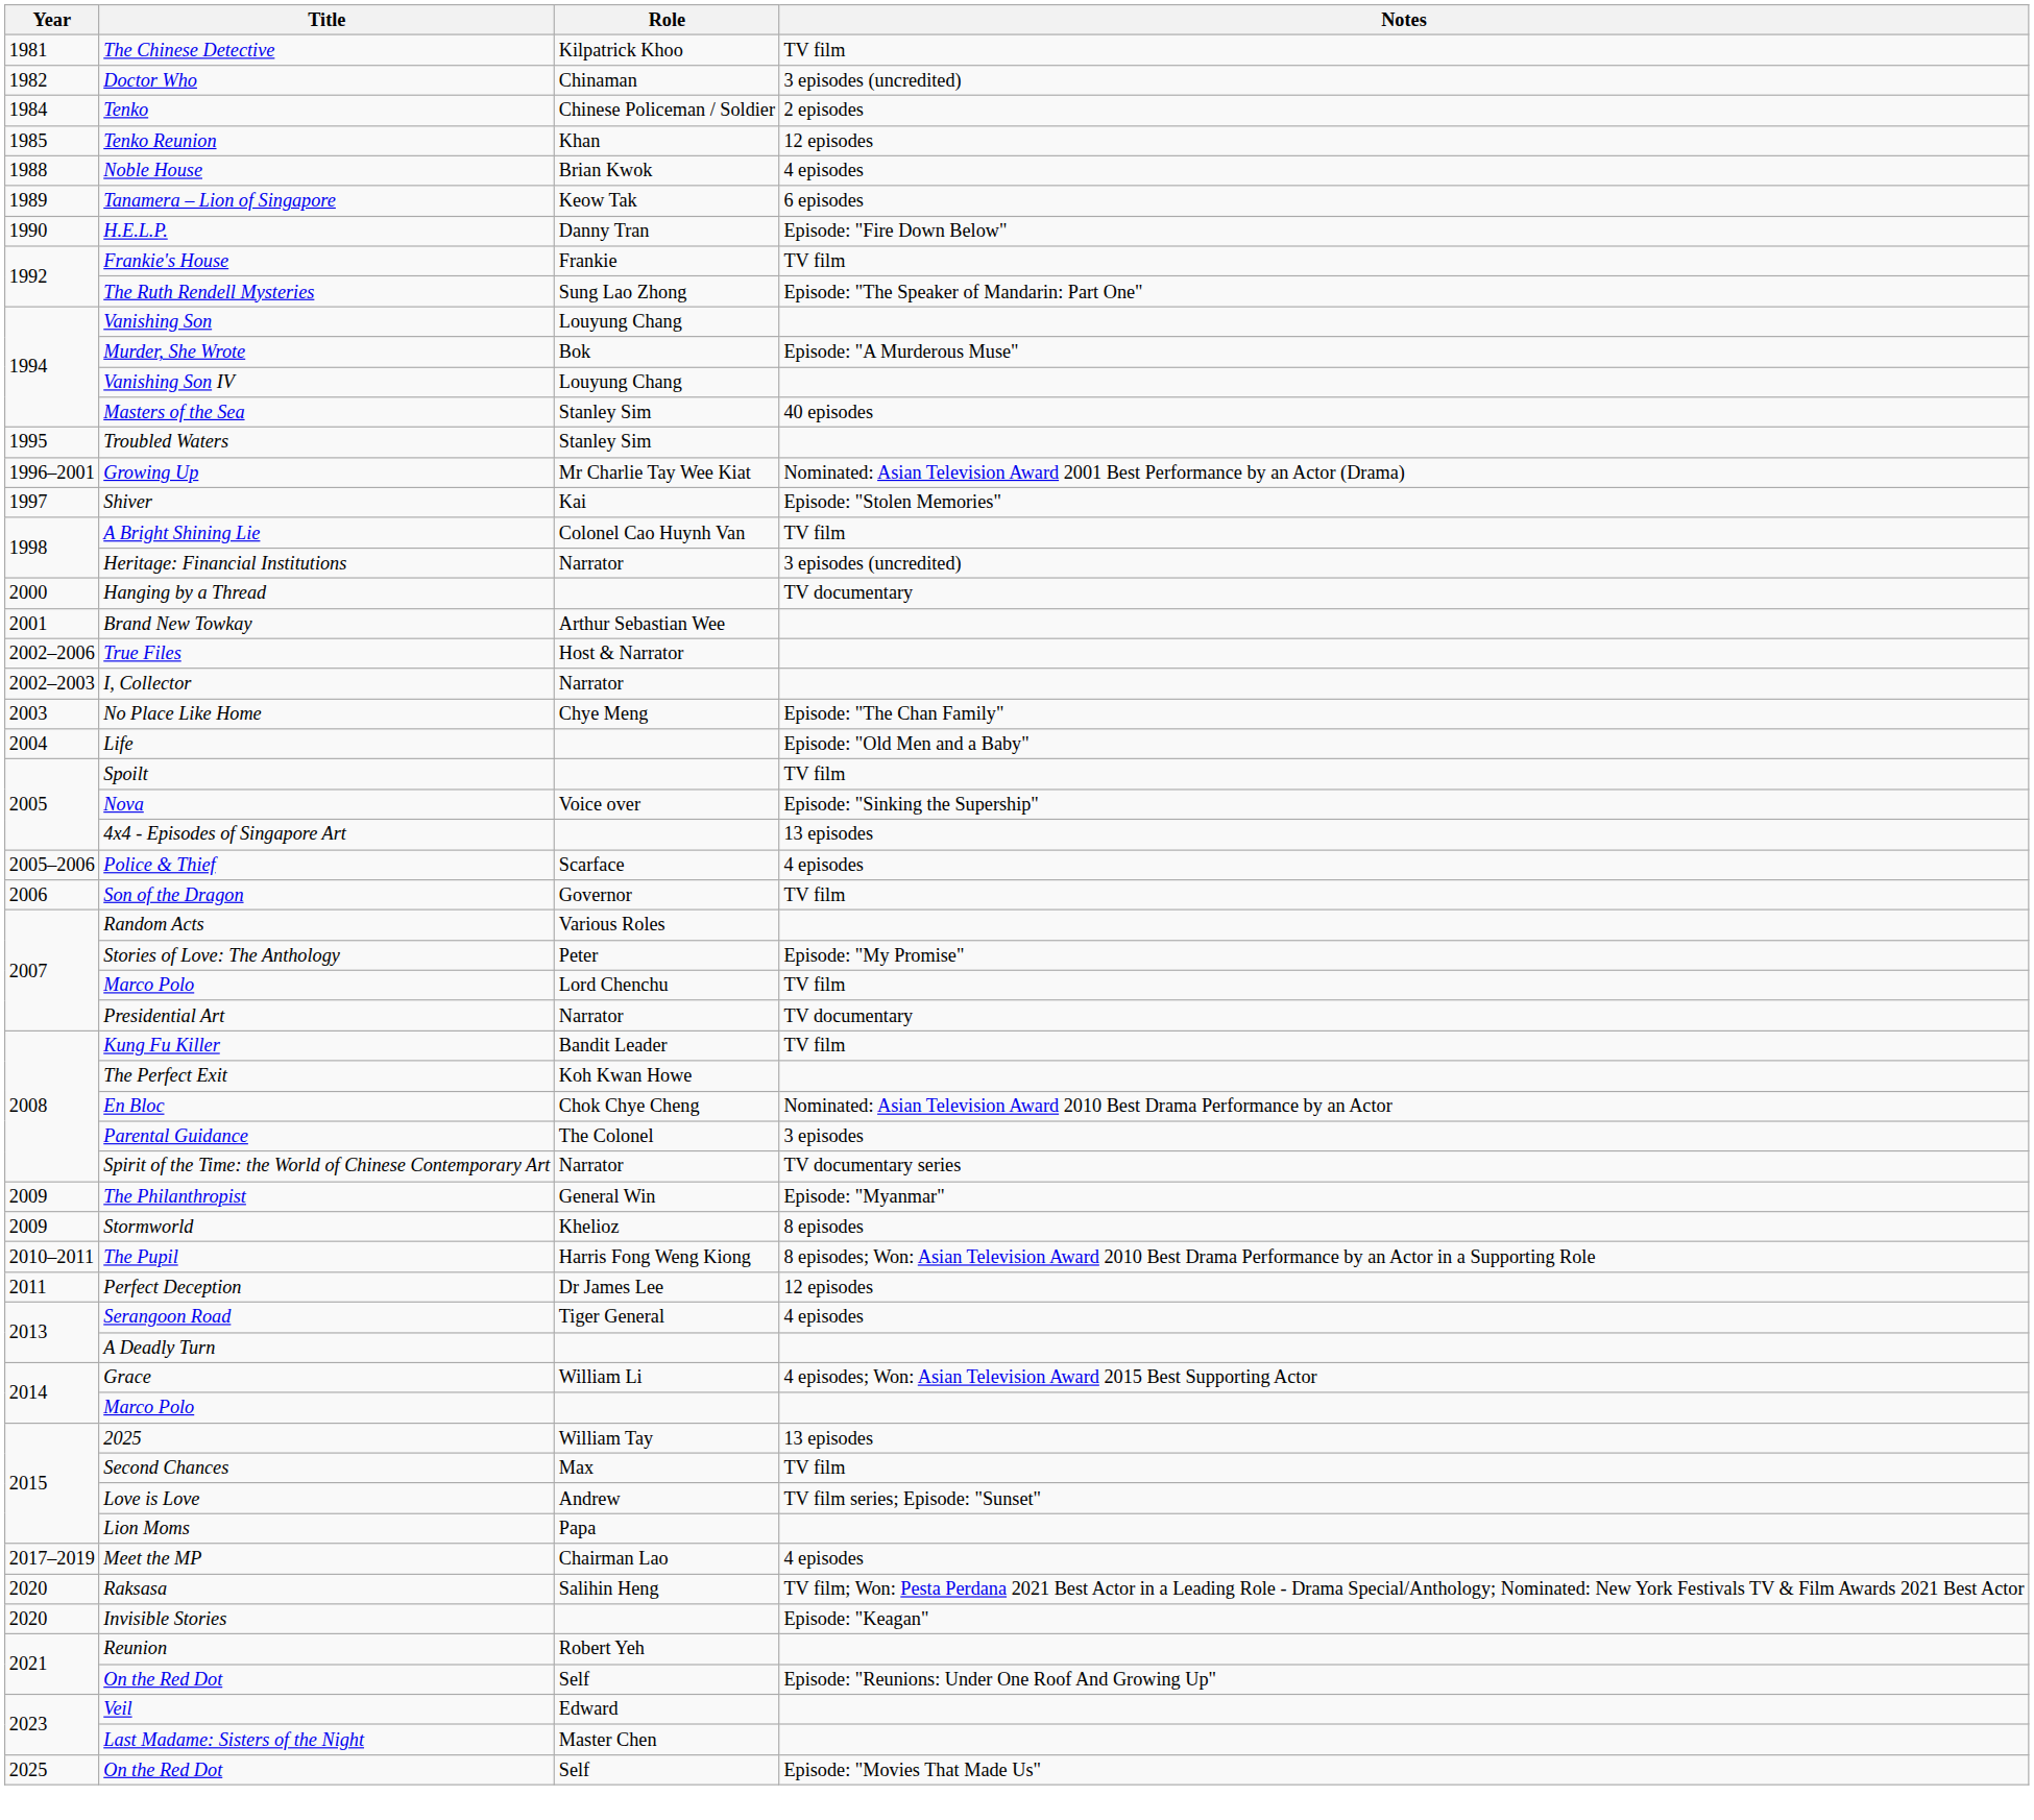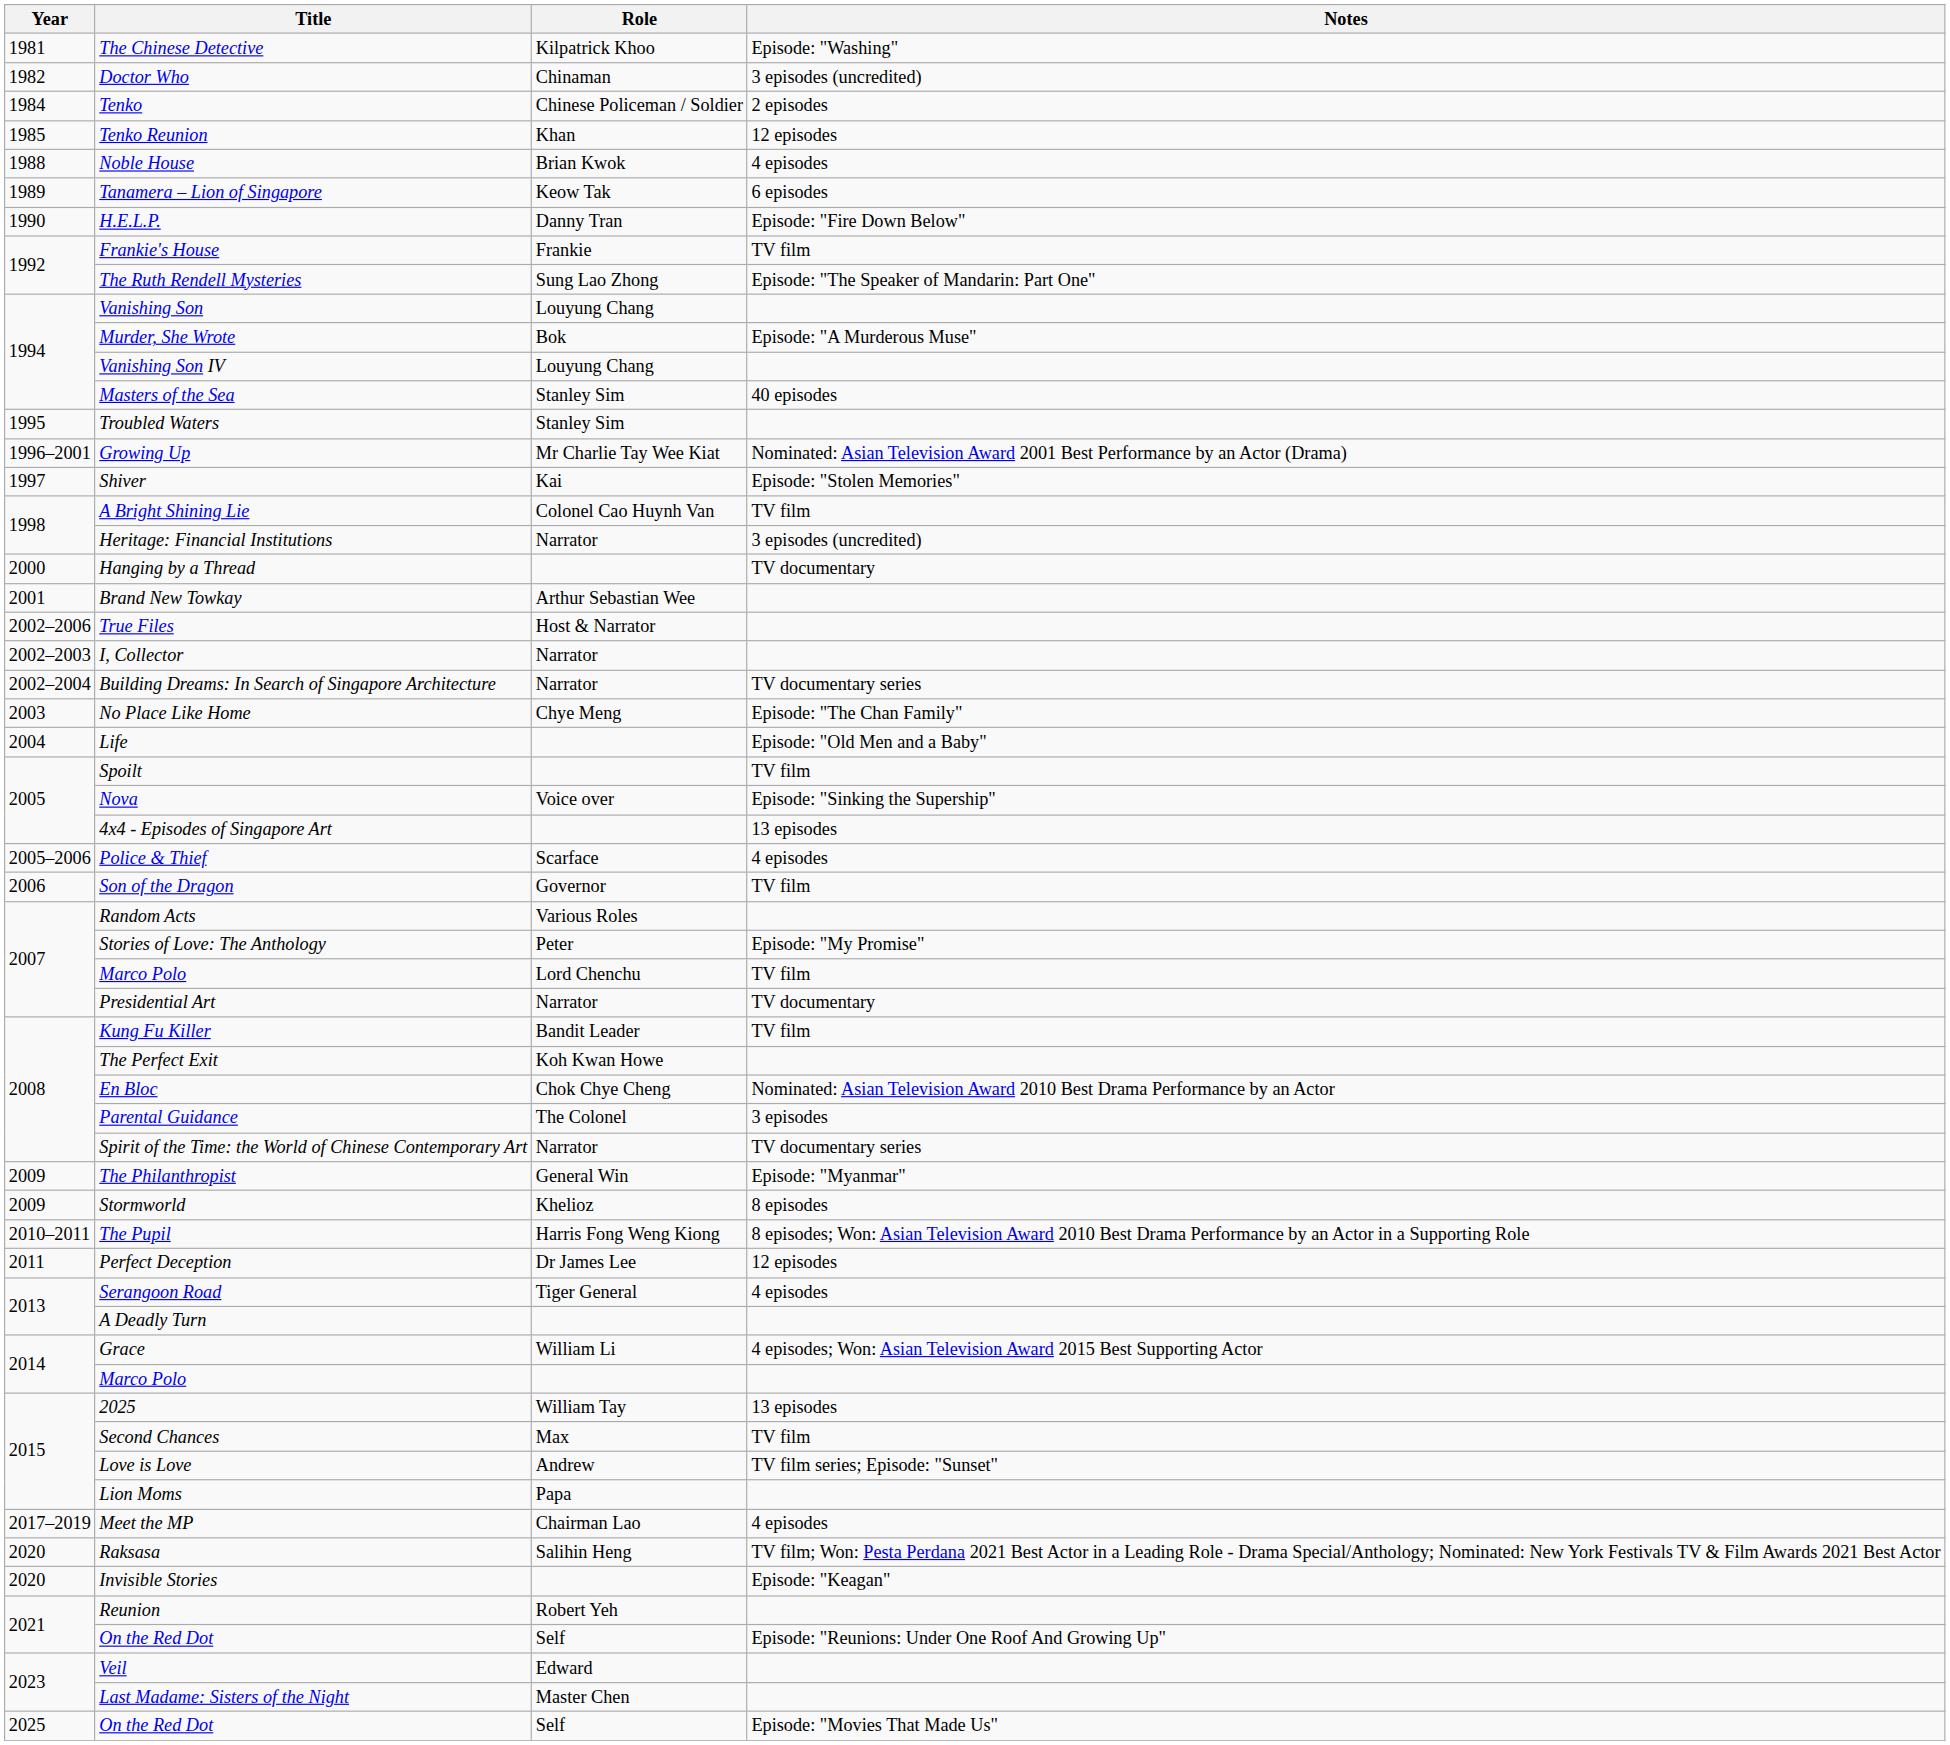 <table class="wikitable sortable">
 <tr>
 <th>Year</th>
 <th>Title</th>
 <th>Role</th>
 <th>Notes</th>
 </tr>
 <tr>
 <td>1981</td>
 <td><em><a href='#'>The Chinese Detective</a></em></td>
 <td>Kilpatrick Khoo</td>
-<td>TV film</td>
+<td>Episode: "Washing"</td>
 </tr>
 <tr>
 <td>1982</td>
 <td><em><a href='#'>Doctor Who</a></em></td>
 <td>Chinaman</td>
 <td>3 episodes (uncredited)</td>
 </tr>
 <tr>
 <td>1984</td>
 <td><em><a href='#'>Tenko</a></em></td>
 <td>Chinese Policeman / Soldier</td>
 <td>2 episodes</td>
 </tr>
 <tr>
 <td>1985</td>
 <td><em><a href='#'>Tenko Reunion</a></em></td>
 <td>Khan</td>
 <td>12 episodes</td>
 </tr>
 <tr>
 <td>1988</td>
 <td><em><a href='#'>Noble House</a></em></td>
 <td>Brian Kwok</td>
 <td>4 episodes</td>
 </tr>
 <tr>
 <td>1989</td>
 <td><em><a href='#'>Tanamera – Lion of Singapore</a></em></td>
 <td>Keow Tak</td>
 <td>6 episodes</td>
 </tr>
 <tr>
 <td>1990</td>
 <td><em><a href='#'>H.E.L.P.</a></em></td>
 <td>Danny Tran</td>
 <td>Episode: "Fire Down Below"</td>
 </tr>
 <tr>
 <td rowspan="2">1992</td>
 <td><em><a href='#'>Frankie's House</a></em></td>
 <td>Frankie</td>
 <td>TV film</td>
 </tr>
 <tr>
 <td><em><a href='#'>The Ruth Rendell Mysteries</a></em></td>
 <td>Sung Lao Zhong</td>
 <td>Episode: "The Speaker of Mandarin: Part One"</td>
 </tr>
 <tr>
 <td rowspan="4">1994</td>
 <td><em><a href='#'>Vanishing Son</a></em></td>
 <td>Louyung Chang</td>
 <td></td>
 </tr>
 <tr>
 <td><em><a href='#'>Murder, She Wrote</a></em></td>
 <td>Bok</td>
 <td>Episode: "A Murderous Muse"</td>
 </tr>
 <tr>
 <td><em><a href='#'>Vanishing Son</a> IV</em></td>
 <td>Louyung Chang</td>
 <td></td>
 </tr>
 <tr>
 <td><em><a href='#'>Masters of the Sea</a></em></td>
 <td>Stanley Sim</td>
 <td>40 episodes</td>
 </tr>
 <tr>
 <td>1995</td>
 <td><em>Troubled Waters</em></td>
 <td>Stanley Sim</td>
 <td></td>
 </tr>
 <tr>
 <td>1996–2001</td>
 <td><em><a href='#'>Growing Up</a></em></td>
 <td>Mr Charlie Tay Wee Kiat</td>
 <td>Nominated: <a href='#'>Asian Television Award</a> 2001 Best Performance by an Actor (Drama)</td>
 </tr>
 <tr>
 <td>1997</td>
 <td><em>Shiver</em></td>
 <td>Kai</td>
 <td>Episode: "Stolen Memories"</td>
 </tr>
 <tr>
 <td rowspan="2">1998</td>
 <td><em><a href='#'>A Bright Shining Lie</a></em></td>
 <td>Colonel Cao Huynh Van</td>
 <td>TV film</td>
 </tr>
 <tr>
 <td><em>Heritage: Financial Institutions</em></td>
 <td>Narrator</td>
 <td>3 episodes (uncredited)</td>
 </tr>
 <tr>
 <td>2000</td>
 <td><em>Hanging by a Thread</em></td>
 <td></td>
 <td>TV documentary</td>
 </tr>
 <tr>
 <td>2001</td>
 <td><em>Brand New Towkay</em></td>
 <td>Arthur Sebastian Wee</td>
 <td></td>
 </tr>
 <tr>
 <td>2002–2006</td>
 <td><em><a href='#'>True Files</a></em></td>
 <td>Host & Narrator</td>
 <td></td>
 </tr>
 <tr>
 <td>2002–2003</td>
 <td><em>I, Collector</em></td>
 <td>Narrator</td>
 <td></td>
+</tr>
+<tr>
+<td>2002–2004</td>
+<td><em>Building Dreams: In Search of Singapore Architecture</em></td>
+<td>Narrator</td>
+<td>TV documentary series</td>
 </tr>
 <tr>
 <td>2003</td>
 <td><em>No Place Like Home</em></td>
 <td>Chye Meng</td>
 <td>Episode: "The Chan Family"</td>
 </tr>
 <tr>
 <td>2004</td>
 <td><em>Life</em></td>
 <td></td>
 <td>Episode: "Old Men and a Baby"</td>
 </tr>
 <tr>
 <td rowspan="3">2005</td>
 <td><em>Spoilt</em></td>
 <td></td>
 <td>TV film</td>
 </tr>
 <tr>
 <td><em><a href='#'>Nova</a></em></td>
 <td>Voice over</td>
 <td>Episode: "Sinking the Supership"</td>
 </tr>
 <tr>
 <td><em>4x4 - Episodes of Singapore Art</em></td>
 <td></td>
 <td>13 episodes</td>
 </tr>
 <tr>
 <td>2005–2006</td>
 <td><em><a href='#'>Police & Thief</a></em></td>
 <td>Scarface</td>
 <td>4 episodes</td>
 </tr>
 <tr>
 <td>2006</td>
 <td><em><a href='#'>Son of the Dragon</a></em></td>
 <td>Governor</td>
 <td>TV film</td>
 </tr>
 <tr>
 <td rowspan="4">2007</td>
 <td><em>Random Acts</em></td>
 <td>Various Roles</td>
 <td></td>
 </tr>
 <tr>
 <td><em>Stories of Love: The Anthology</em></td>
 <td>Peter</td>
 <td>Episode: "My Promise"</td>
 </tr>
 <tr>
 <td><em><a href='#'>Marco Polo</a></em></td>
 <td>Lord Chenchu</td>
 <td>TV film</td>
 </tr>
 <tr>
 <td><em>Presidential Art</em></td>
 <td>Narrator</td>
 <td>TV documentary</td>
 </tr>
 <tr>
 <td rowspan="5">2008</td>
 <td><em><a href='#'>Kung Fu Killer</a></em></td>
 <td>Bandit Leader</td>
 <td>TV film</td>
 </tr>
 <tr>
 <td><em>The Perfect Exit</em></td>
 <td>Koh Kwan Howe</td>
 <td></td>
 </tr>
 <tr>
 <td><em><a href='#'>En Bloc</a></em></td>
 <td>Chok Chye Cheng</td>
 <td>Nominated: <a href='#'>Asian Television Award</a> 2010 Best Drama Performance by an Actor</td>
 </tr>
 <tr>
 <td><em><a href='#'>Parental Guidance</a></em></td>
 <td>The Colonel</td>
 <td>3 episodes</td>
 </tr>
 <tr>
 <td><em>Spirit of the Time: the World of Chinese Contemporary Art</em></td>
 <td>Narrator</td>
 <td>TV documentary series</td>
 </tr>
 <tr>
 <td>2009</td>
 <td><em><a href='#'>The Philanthropist</a></em></td>
 <td>General Win</td>
 <td>Episode: "Myanmar"</td>
 </tr>
 <tr>
 <td>2009</td>
 <td><em>Stormworld</em></td>
 <td>Khelioz</td>
 <td>8 episodes</td>
 </tr>
 <tr>
 <td>2010–2011</td>
 <td><em><a href='#'>The Pupil</a></em></td>
 <td>Harris Fong Weng Kiong</td>
 <td>8 episodes; Won: <a href='#'>Asian Television Award</a> 2010 Best Drama Performance by an Actor in a Supporting Role</td>
 </tr>
 <tr>
 <td>2011</td>
 <td><em>Perfect Deception</em></td>
 <td>Dr James Lee</td>
 <td>12 episodes</td>
 </tr>
 <tr>
 <td rowspan="2">2013</td>
 <td><em><a href='#'>Serangoon Road</a></em></td>
 <td>Tiger General</td>
 <td>4 episodes</td>
 </tr>
 <tr>
 <td><em>A Deadly Turn</em></td>
 <td></td>
 <td></td>
 </tr>
 <tr>
 <td rowspan="2">2014</td>
 <td><em>Grace</em></td>
 <td>William Li</td>
 <td>4 episodes; Won: <a href='#'>Asian Television Award</a> 2015 Best Supporting Actor</td>
 </tr>
 <tr>
 <td><em><a href='#'>Marco Polo</a></em></td>
 <td></td>
 <td></td>
 </tr>
 <tr>
 <td rowspan="4">2015</td>
 <td><em>2025</em></td>
 <td>William Tay</td>
 <td>13 episodes</td>
 </tr>
 <tr>
 <td><em>Second Chances</em></td>
 <td>Max</td>
 <td>TV film</td>
 </tr>
 <tr>
 <td><em>Love is Love</em></td>
 <td>Andrew</td>
 <td>TV film series; Episode: "Sunset"</td>
 </tr>
 <tr>
 <td><em>Lion Moms</em></td>
 <td>Papa</td>
 <td></td>
 </tr>
 <tr>
 <td>2017–2019</td>
 <td><em>Meet the MP</em></td>
 <td>Chairman Lao</td>
 <td>4 episodes</td>
 </tr>
 <tr>
 <td>2020</td>
 <td><em>Raksasa</em></td>
 <td>Salihin Heng</td>
 <td>TV film; Won: <a href='#'>Pesta Perdana</a> 2021 Best Actor in a Leading Role - Drama Special/Anthology; Nominated: New York Festivals TV & Film Awards 2021 Best Actor</td>
 </tr>
 <tr>
 <td>2020</td>
 <td><em>Invisible Stories</em></td>
 <td></td>
 <td>Episode: "Keagan"</td>
 </tr>
 <tr>
 <td rowspan="2">2021</td>
 <td><em>Reunion</em></td>
 <td>Robert Yeh</td>
 <td></td>
 </tr>
 <tr>
 <td><em><a href='#'>On the Red Dot</a></em></td>
 <td>Self</td>
 <td>Episode: "Reunions: Under One Roof And Growing Up"</td>
 </tr>
 <tr>
 <td rowspan="2">2023</td>
 <td><em><a href='#'>Veil</a></em></td>
 <td>Edward</td>
 <td></td>
 </tr>
 <tr>
 <td><em><a href='#'>Last Madame: Sisters of the Night</a></em></td>
 <td>Master Chen</td>
 <td></td>
 </tr>
 <tr>
 <td>2025</td>
 <td><em><a href='#'>On the Red Dot</a></em></td>
 <td>Self</td>
 <td>Episode: "Movies That Made Us"</td>
 </tr>
 </table>
